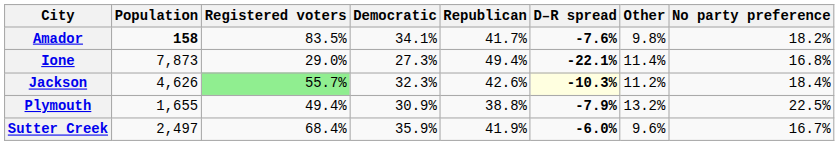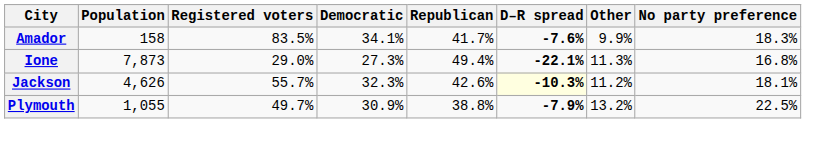 <table class="wikitable collapsible sortable plainrowheaders" style="text-align:right;">
 <tr>
 <th scope="col">City</th>
 <th scope="col" data-sort-type="number">Population</th>
 <th scope="col" data-sort-type="number">Registered voters<br></th>
 <th scope="col" data-sort-type="number">Democratic</th>
 <th scope="col" data-sort-type="number">Republican</th>
 <th scope="col" data-sort-type="number">D–R spread</th>
 <th scope="col" data-sort-type="number">Other</th>
 <th scope="col" data-sort-type="number">No party preference</th>
 </tr>
 <tr>
 <th scope="row"><a href='#'>Amador</a></th>
-<td><strong>158</strong></td>
+<td>158</td>
 <td>83.5%</td>
 <td>34.1%</td>
 <td>41.7%</td>
 <td><span><strong>-7.6%</strong></span></td>
-<td>9.8%</td>
-<td>18.2%</td>
+<td>9.9%</td>
+<td>18.3%</td>
 </tr>
 <tr>
 <th scope="row"><a href='#'>Ione</a></th>
 <td>7,873</td>
 <td>29.0%</td>
 <td>27.3%</td>
 <td>49.4%</td>
 <td><span><strong>-22.1%</strong></span></td>
-<td>11.4%</td>
+<td>11.3%</td>
 <td>16.8%</td>
 </tr>
 <tr>
 <th scope="row"><a href='#'>Jackson</a></th>
 <td>4,626</td>
-<td style="background: lightgreen;">55.7%</td>
+<td>55.7%</td>
 <td>32.3%</td>
 <td>42.6%</td>
 <td style="background: lightyellow;"><span><strong>-10.3%</strong></span></td>
 <td>11.2%</td>
-<td>18.4%</td>
+<td>18.1%</td>
 </tr>
 <tr>
 <th scope="row"><a href='#'>Plymouth</a></th>
-<td>1,655</td>
-<td>49.4%</td>
+<td>1,055</td>
+<td>49.7%</td>
 <td>30.9%</td>
 <td>38.8%</td>
 <td><span><strong>-7.9%</strong></span></td>
 <td>13.2%</td>
 <td>22.5%</td>
 </tr>
-<tr>
-<th scope="row"><a href='#'>Sutter Creek</a></th>
-<td>2,497</td>
-<td>68.4%</td>
-<td>35.9%</td>
-<td>41.9%</td>
-<td><span><strong>-6.0%</strong></span></td>
-<td>9.6%</td>
-<td>16.7%</td>
-</tr>
 </table>
